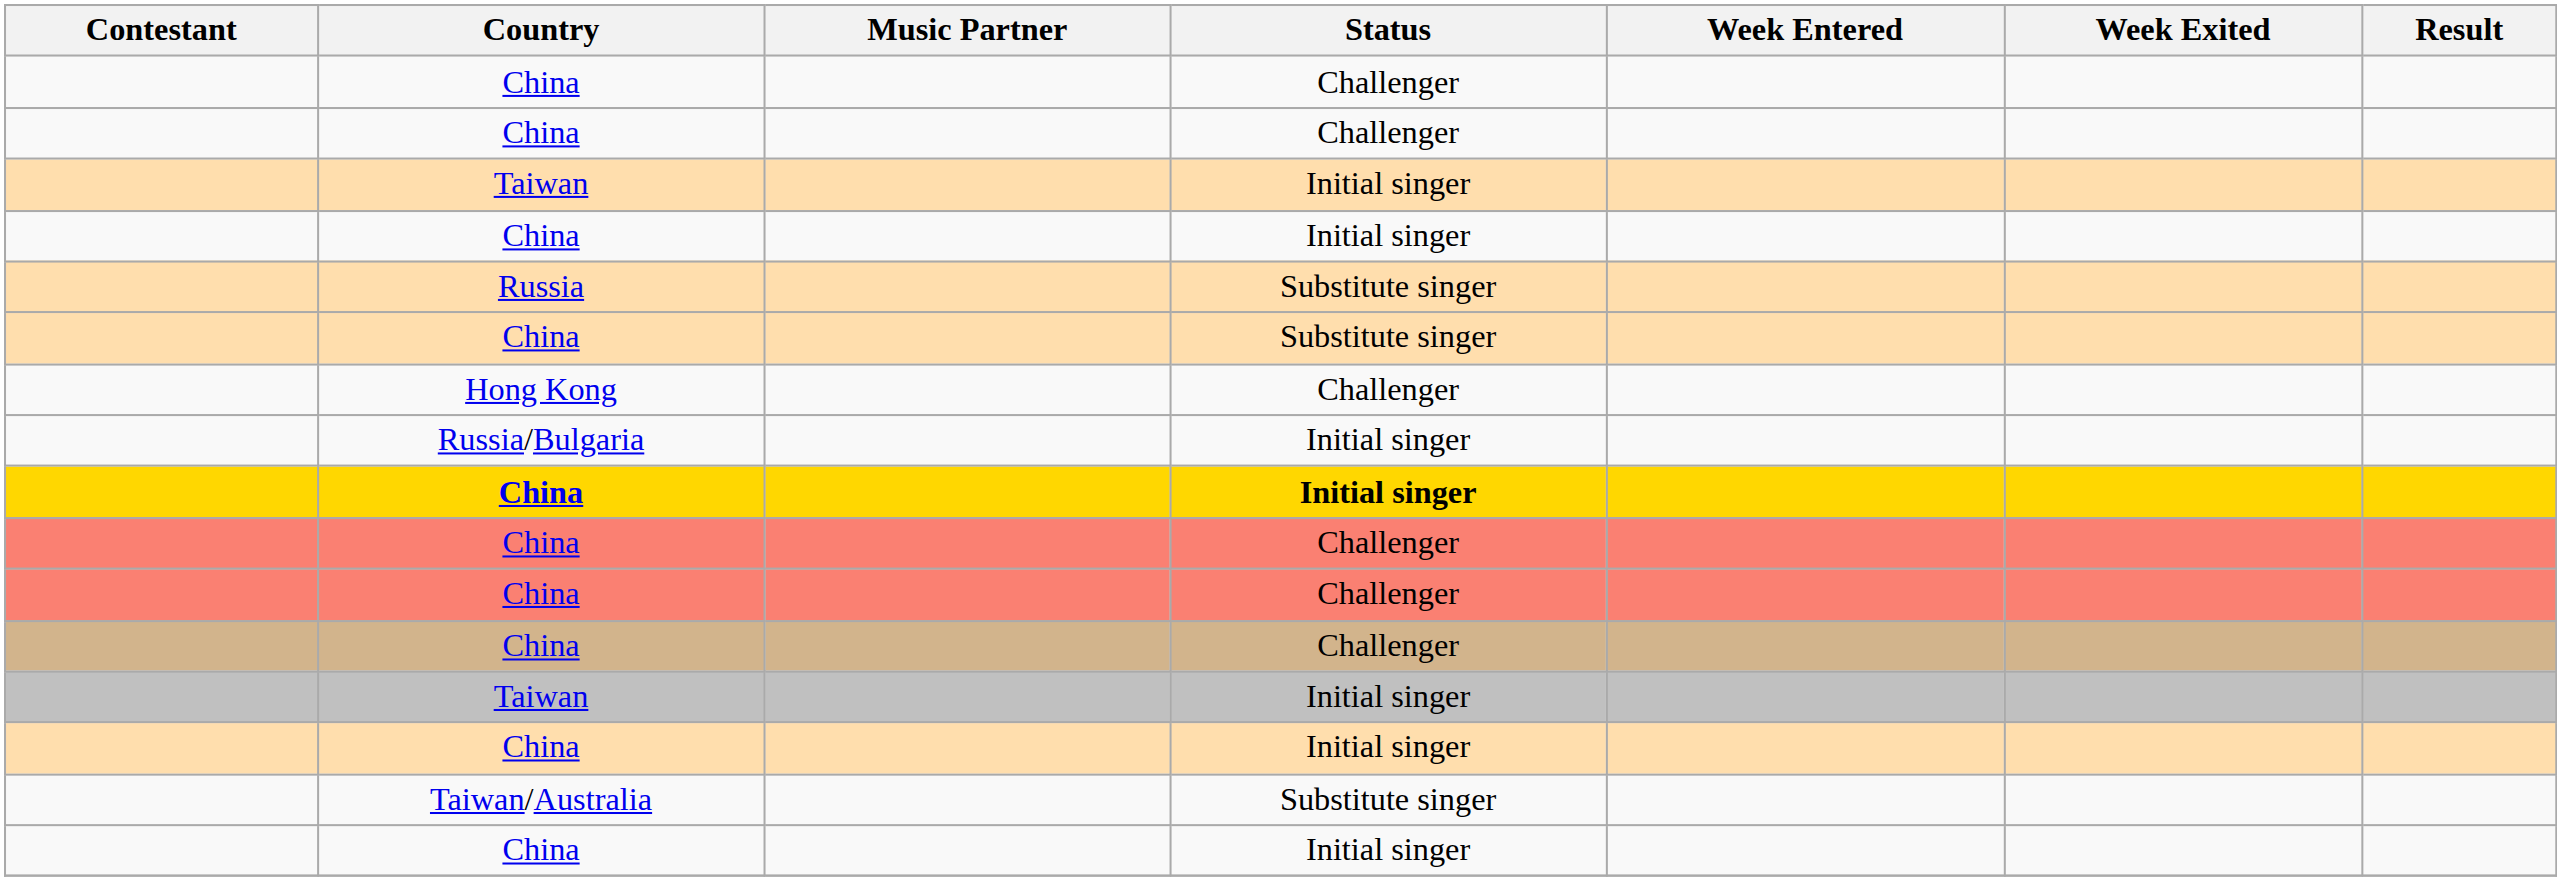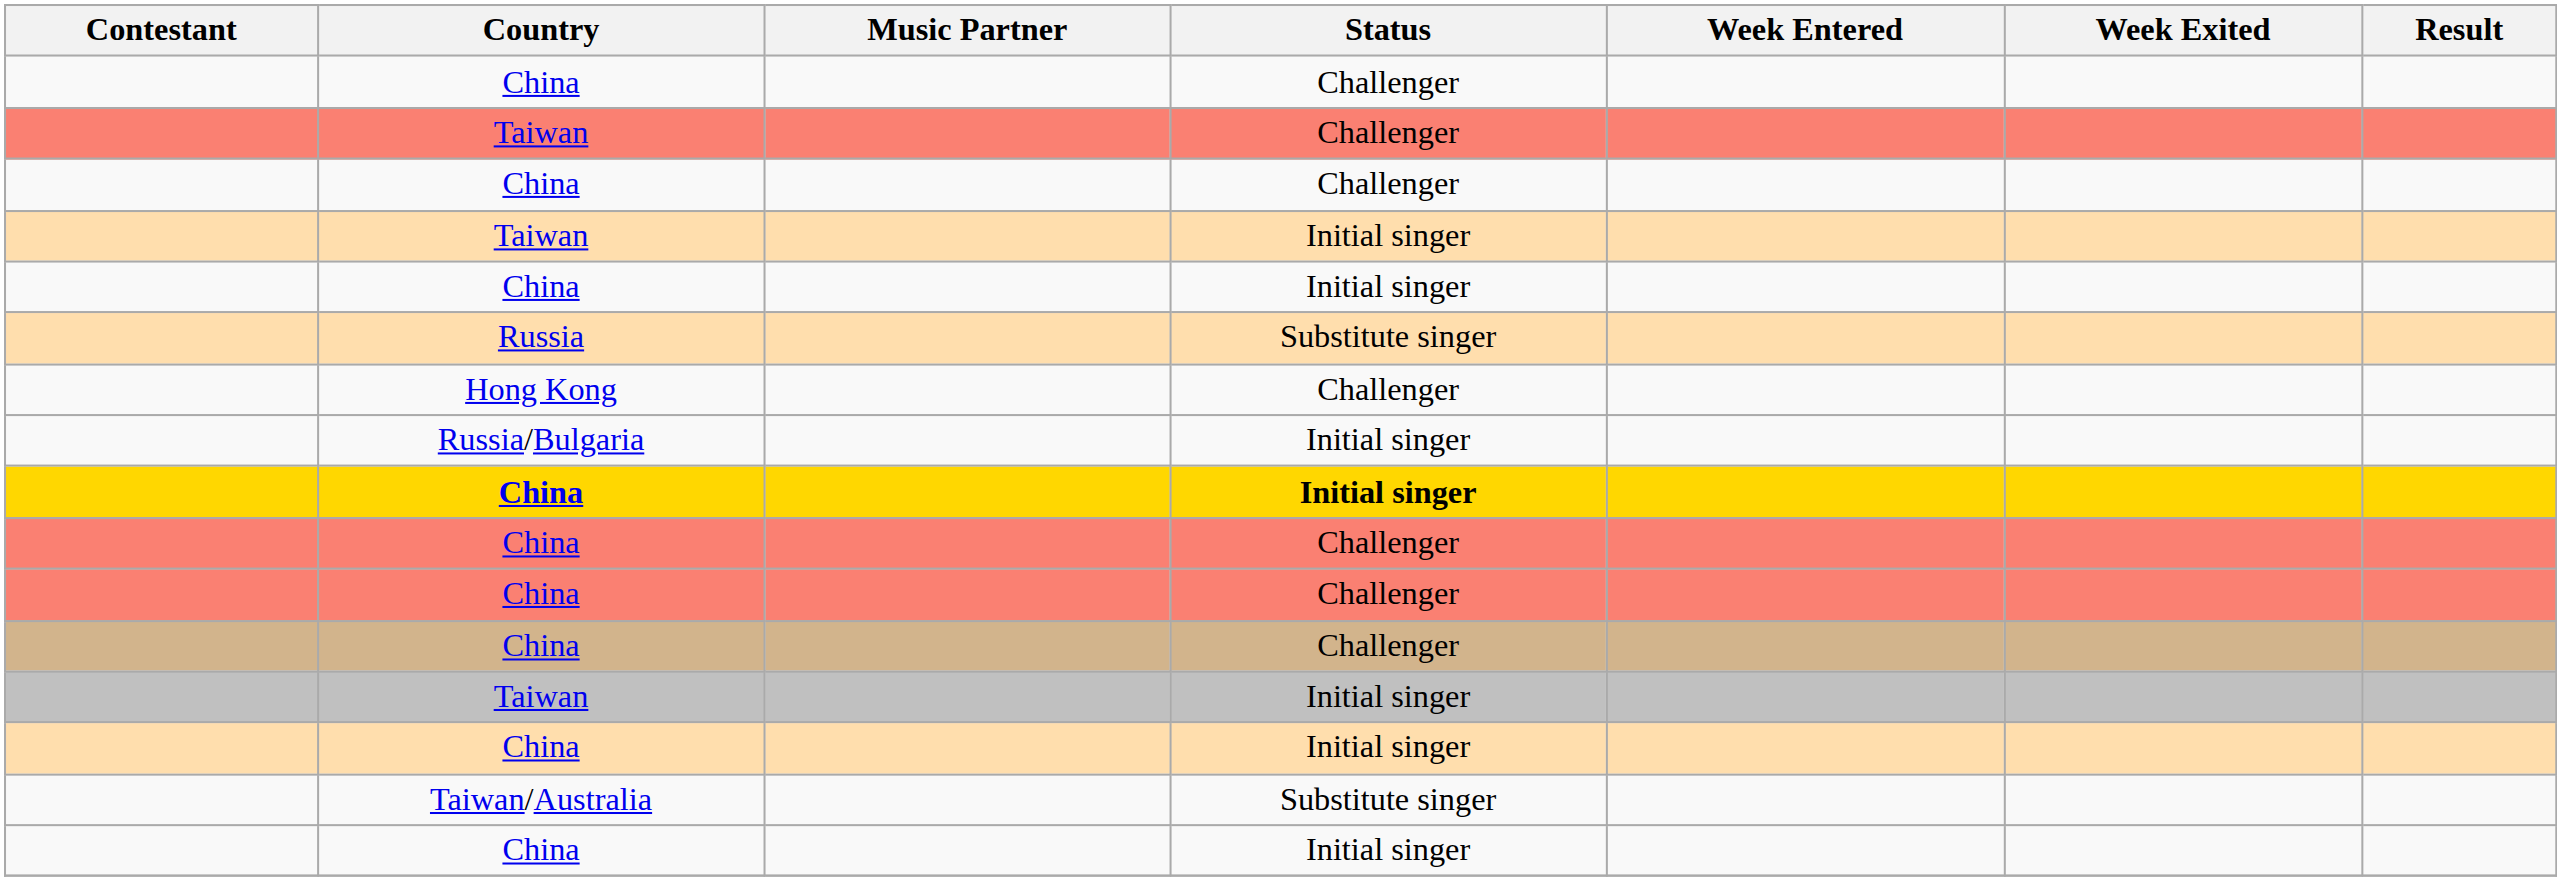 <table class="wikitable sortable" style="width:100%; text-align:center;">
 <tr>
 <th>Contestant</th>
 <th>Country</th>
 <th>Music Partner</th>
 <th>Status</th>
 <th>Week Entered</th>
 <th>Week Exited</th>
 <th>Result</th>
 </tr>
 <tr>
 <td></td>
 <td><a href='#'>China</a></td>
+<td></td>
+<td>Challenger</td>
+<td></td>
+<td></td>
+<td></td>
+</tr>
+<tr bgcolor=salmon>
+<td></td>
+<td><a href='#'>Taiwan</a></td>
 <td></td>
 <td>Challenger</td>
 <td></td>
 <td></td>
 <td></td>
 </tr>
 <tr>
 <td></td>
 <td><a href='#'>China</a></td>
 <td></td>
 <td>Challenger</td>
 <td></td>
 <td></td>
 <td></td>
 </tr>
 <tr bgcolor=NavajoWhite>
 <td></td>
 <td><a href='#'>Taiwan</a></td>
 <td></td>
 <td>Initial singer</td>
 <td></td>
 <td></td>
 <td></td>
 </tr>
 <tr>
 <td></td>
 <td><a href='#'>China</a></td>
 <td></td>
 <td>Initial singer</td>
 <td></td>
 <td></td>
 <td></td>
 </tr>
 <tr bgcolor=NavajoWhite>
 <td></td>
 <td><a href='#'>Russia</a></td>
-<td></td>
-<td>Substitute singer</td>
-<td></td>
-<td></td>
-<td></td>
-</tr>
-<tr bgcolor=NavajoWhite>
-<td></td>
-<td><a href='#'>China</a></td>
 <td></td>
 <td>Substitute singer</td>
 <td></td>
 <td></td>
 <td></td>
 </tr>
 <tr>
 <td></td>
 <td><a href='#'>Hong Kong</a></td>
 <td></td>
 <td>Challenger</td>
 <td></td>
 <td></td>
 <td></td>
 </tr>
 <tr>
 <td></td>
 <td><a href='#'>Russia</a>/<a href='#'>Bulgaria</a></td>
 <td></td>
 <td>Initial singer</td>
 <td></td>
 <td></td>
 <td></td>
 </tr>
 <tr bgcolor=Gold>
 <td></td>
 <td><strong><a href='#'>China</a></strong></td>
 <td></td>
 <td><strong>Initial singer</strong></td>
 <td></td>
 <td></td>
 <td></td>
 </tr>
 <tr bgcolor=salmon>
 <td></td>
 <td><a href='#'>China</a></td>
 <td></td>
 <td>Challenger</td>
 <td></td>
 <td></td>
 <td></td>
 </tr>
 <tr bgcolor=salmon>
 <td></td>
 <td><a href='#'>China</a></td>
 <td></td>
 <td>Challenger</td>
 <td></td>
 <td></td>
 <td></td>
 </tr>
 <tr bgcolor=tan>
 <td></td>
 <td><a href='#'>China</a></td>
 <td></td>
 <td>Challenger</td>
 <td></td>
 <td></td>
 <td></td>
 </tr>
 <tr bgcolor=silver>
 <td></td>
 <td><a href='#'>Taiwan</a></td>
 <td></td>
 <td>Initial singer</td>
 <td></td>
 <td></td>
 <td></td>
 </tr>
 <tr bgcolor=NavajoWhite>
 <td></td>
 <td><a href='#'>China</a></td>
 <td></td>
 <td>Initial singer</td>
 <td></td>
 <td></td>
 <td></td>
 </tr>
 <tr>
 <td></td>
 <td><a href='#'>Taiwan</a>/<a href='#'>Australia</a></td>
 <td></td>
 <td>Substitute singer</td>
 <td></td>
 <td></td>
 <td></td>
 </tr>
 <tr>
 <td></td>
 <td><a href='#'>China</a></td>
 <td></td>
 <td>Initial singer</td>
 <td></td>
 <td></td>
 <td></td>
 </tr>
 <tr>
 </tr>
 </table>
